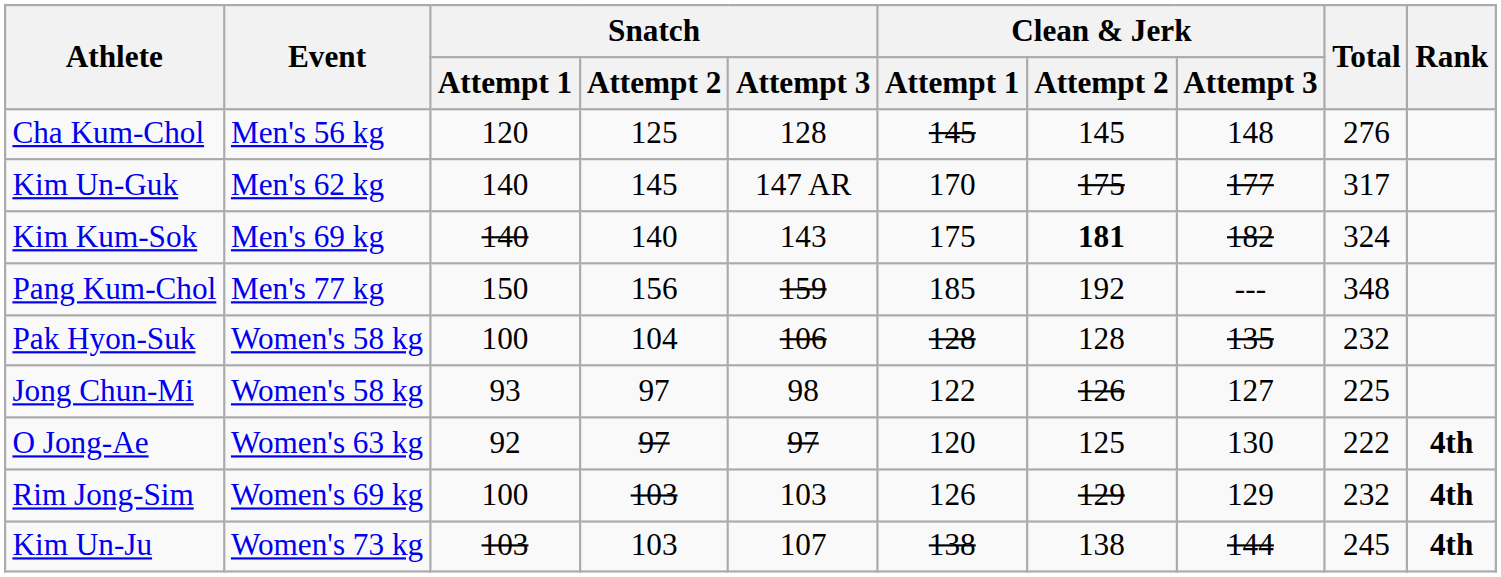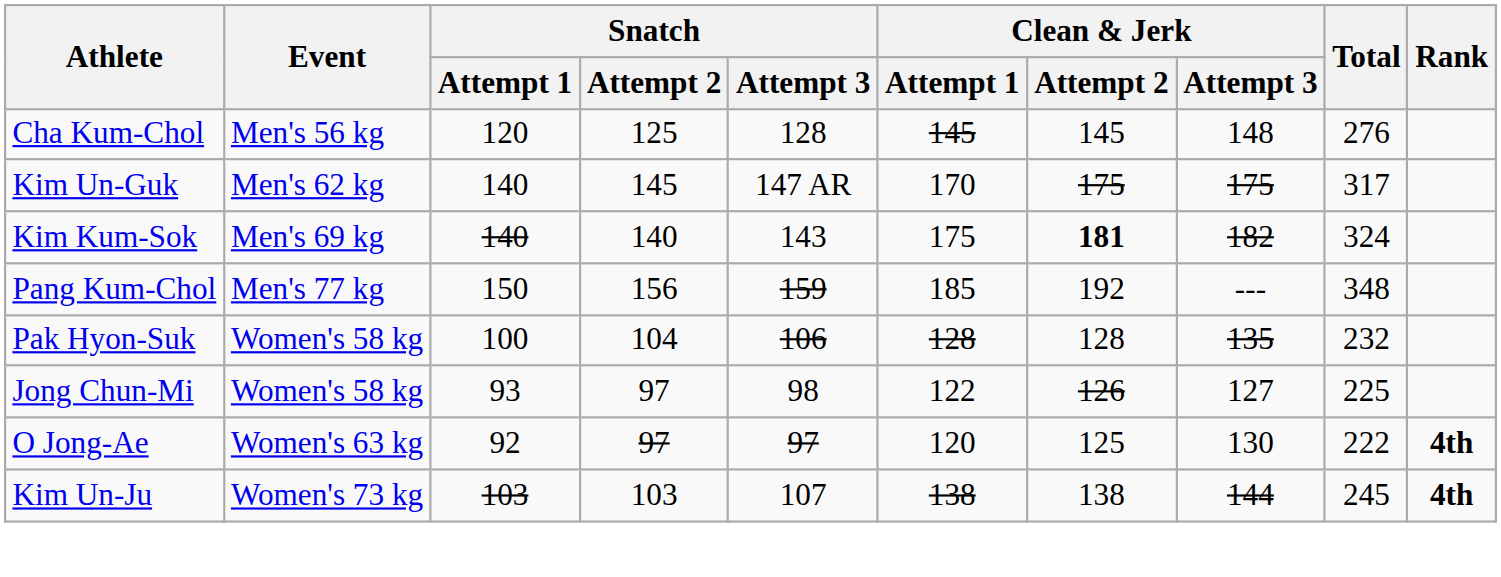 <table class="wikitable" border="1" style="font-size:90%;">
 <tr>
 <th rowspan=2>Athlete</th>
 <th rowspan=2>Event</th>
 <th colspan=3>Snatch</th>
 <th colspan=3>Clean & Jerk</th>
 <th rowspan=2>Total</th>
 <th rowspan=2>Rank</th>
 </tr>
 <tr>
 <th>Attempt 1</th>
 <th>Attempt 2</th>
 <th>Attempt 3</th>
 <th>Attempt 1</th>
 <th>Attempt 2</th>
 <th>Attempt 3</th>
 </tr>
 <tr>
 <td><a href='#'>Cha Kum-Chol</a></td>
 <td><a href='#'>Men's 56 kg</a></td>
 <td align=center>120</td>
 <td align=center>125</td>
 <td align=center>128</td>
 <td align=center><del>145</del></td>
 <td align=center>145</td>
 <td align=center>148</td>
 <td align=center>276</td>
 <td align=center></td>
 </tr>
 <tr>
 <td><a href='#'>Kim Un-Guk</a></td>
 <td><a href='#'>Men's 62 kg</a></td>
 <td align=center>140</td>
 <td align=center>145</td>
 <td align=center>147 AR</td>
 <td align=center>170</td>
 <td align=center><del>175</del></td>
-<td align=center><del>177</del></td>
+<td align=center><del>175</del></td>
 <td align=center>317</td>
 <td align=center></td>
 </tr>
 <tr>
 <td><a href='#'>Kim Kum-Sok</a></td>
 <td><a href='#'>Men's 69 kg</a></td>
 <td align=center><del>140</del></td>
 <td align=center>140</td>
 <td align=center>143</td>
 <td align=center>175</td>
 <td align=center><strong>181</strong></td>
 <td align=center><del>182</del></td>
 <td align=center>324</td>
 <td align=center></td>
 </tr>
 <tr>
 <td><a href='#'>Pang Kum-Chol</a></td>
 <td><a href='#'>Men's 77 kg</a></td>
 <td align=center>150</td>
 <td align=center>156</td>
 <td align=center><del>159</del></td>
 <td align=center>185</td>
 <td align=center>192</td>
 <td align=center>---</td>
 <td align=center>348</td>
 <td align=center></td>
 </tr>
 <tr>
 <td><a href='#'>Pak Hyon-Suk</a></td>
 <td><a href='#'>Women's 58 kg</a></td>
 <td align=center>100</td>
 <td align=center>104</td>
 <td align=center><del>106</del></td>
 <td align=center><del>128</del></td>
 <td align=center>128</td>
 <td align=center><del>135</del></td>
 <td align=center>232</td>
 <td align=center></td>
 </tr>
 <tr>
 <td><a href='#'>Jong Chun-Mi</a></td>
 <td><a href='#'>Women's 58 kg</a></td>
 <td align=center>93</td>
 <td align=center>97</td>
 <td align=center>98</td>
 <td align=center>122</td>
 <td align=center><del>126</del></td>
 <td align=center>127</td>
 <td align=center>225</td>
 <td align=center></td>
 </tr>
 <tr>
 <td><a href='#'>O Jong-Ae</a></td>
 <td><a href='#'>Women's 63 kg</a></td>
 <td align=center>92</td>
 <td align=center><del>97</del></td>
 <td align=center><del>97</del></td>
 <td align=center>120</td>
 <td align=center>125</td>
 <td align=center>130</td>
 <td align=center>222</td>
 <td align=center><strong>4th</strong></td>
 </tr>
 <tr>
-<td><a href='#'>Rim Jong-Sim</a></td>
-<td><a href='#'>Women's 69 kg</a></td>
-<td align=center>100</td>
-<td align=center><del>103</del></td>
-<td align=center>103</td>
-<td align=center>126</td>
-<td align=center><del>129</del></td>
-<td align=center>129</td>
-<td align=center>232</td>
-<td align=center><strong>4th</strong></td>
-</tr>
-<tr>
 <td><a href='#'>Kim Un-Ju</a></td>
 <td><a href='#'>Women's 73 kg</a></td>
 <td align=center><del>103</del></td>
 <td align=center>103</td>
 <td align=center>107</td>
 <td align=center><del>138</del></td>
 <td align=center>138</td>
 <td align=center><del>144</del></td>
 <td align=center>245</td>
 <td align=center><strong>4th</strong></td>
 </tr>
 </table>
